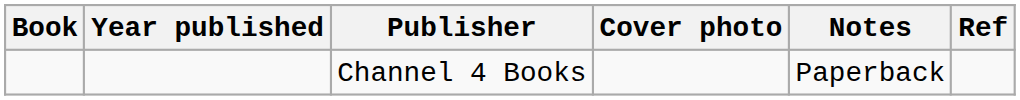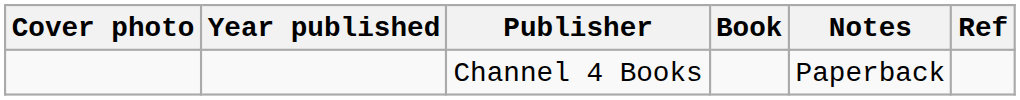 <table class="wikitable">
 <tr>
-<th>Book</th>
+<th>Cover photo</th>
 <th>Year published</th>
 <th>Publisher</th>
-<th>Cover photo</th>
+<th>Book</th>
 <th>Notes</th>
 <th>Ref</th>
 </tr>
 <tr>
 <td></td>
 <td></td>
 <td>Channel 4 Books</td>
 <td></td>
 <td>Paperback</td>
 <td></td>
 </tr>
 </table>
